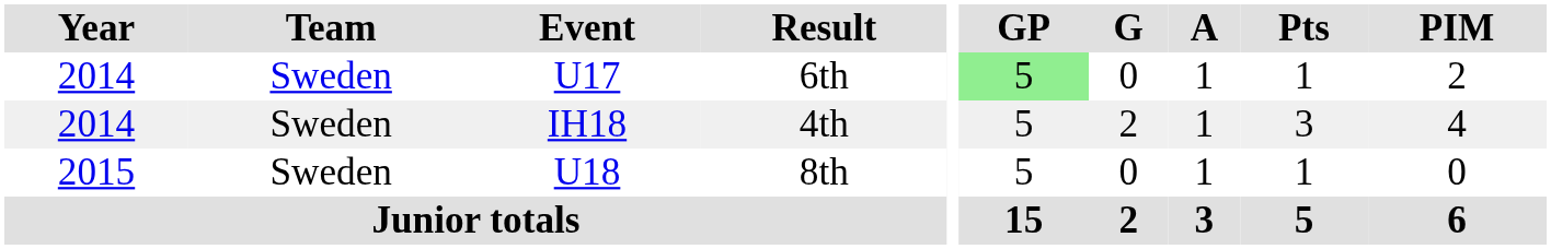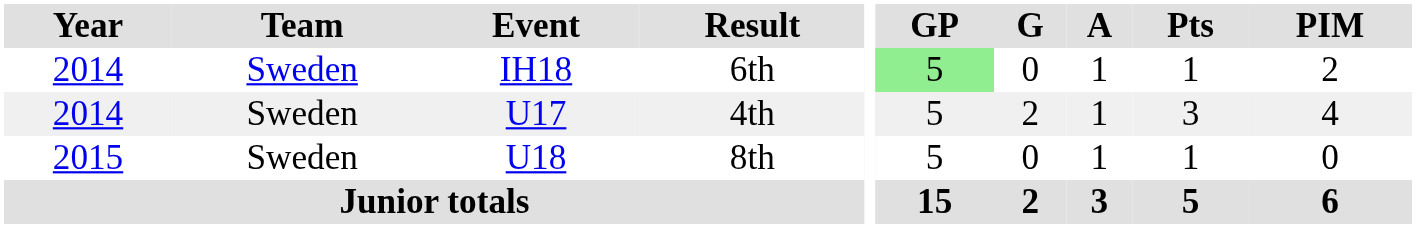 <table border="0" cellpadding="1" cellspacing="0" ID="Table3" style="text-align:center; width:40em">
 <tr ALIGN="center" bgcolor="#e0e0e0">
 <th>Year</th>
 <th>Team</th>
 <th>Event</th>
 <th>Result</th>
 <th rowspan="99" bgcolor="#ffffff"></th>
 <th>GP</th>
 <th>G</th>
 <th>A</th>
 <th>Pts</th>
 <th>PIM</th>
 </tr>
 <tr>
 <td><a href='#'>2014</a></td>
 <td><a href='#'>Sweden</a></td>
-<td><a href='#'>U17</a></td>
+<td><a href='#'>IH18</a></td>
 <td>6th</td>
 <td style="background: lightgreen;">5</td>
 <td>0</td>
 <td>1</td>
 <td>1</td>
 <td>2</td>
 </tr>
 <tr bgcolor="#f0f0f0">
 <td><a href='#'>2014</a></td>
 <td>Sweden</td>
-<td><a href='#'>IH18</a></td>
+<td><a href='#'>U17</a></td>
 <td>4th</td>
 <td>5</td>
 <td>2</td>
 <td>1</td>
 <td>3</td>
 <td>4</td>
 </tr>
 <tr>
 <td><a href='#'>2015</a></td>
 <td>Sweden</td>
 <td><a href='#'>U18</a></td>
 <td>8th</td>
 <td>5</td>
 <td>0</td>
 <td>1</td>
 <td>1</td>
 <td>0</td>
 </tr>
 <tr bgcolor="#e0e0e0">
 <th colspan="4">Junior totals</th>
 <th>15</th>
 <th>2</th>
 <th>3</th>
 <th>5</th>
 <th>6</th>
 </tr>
 </table>
